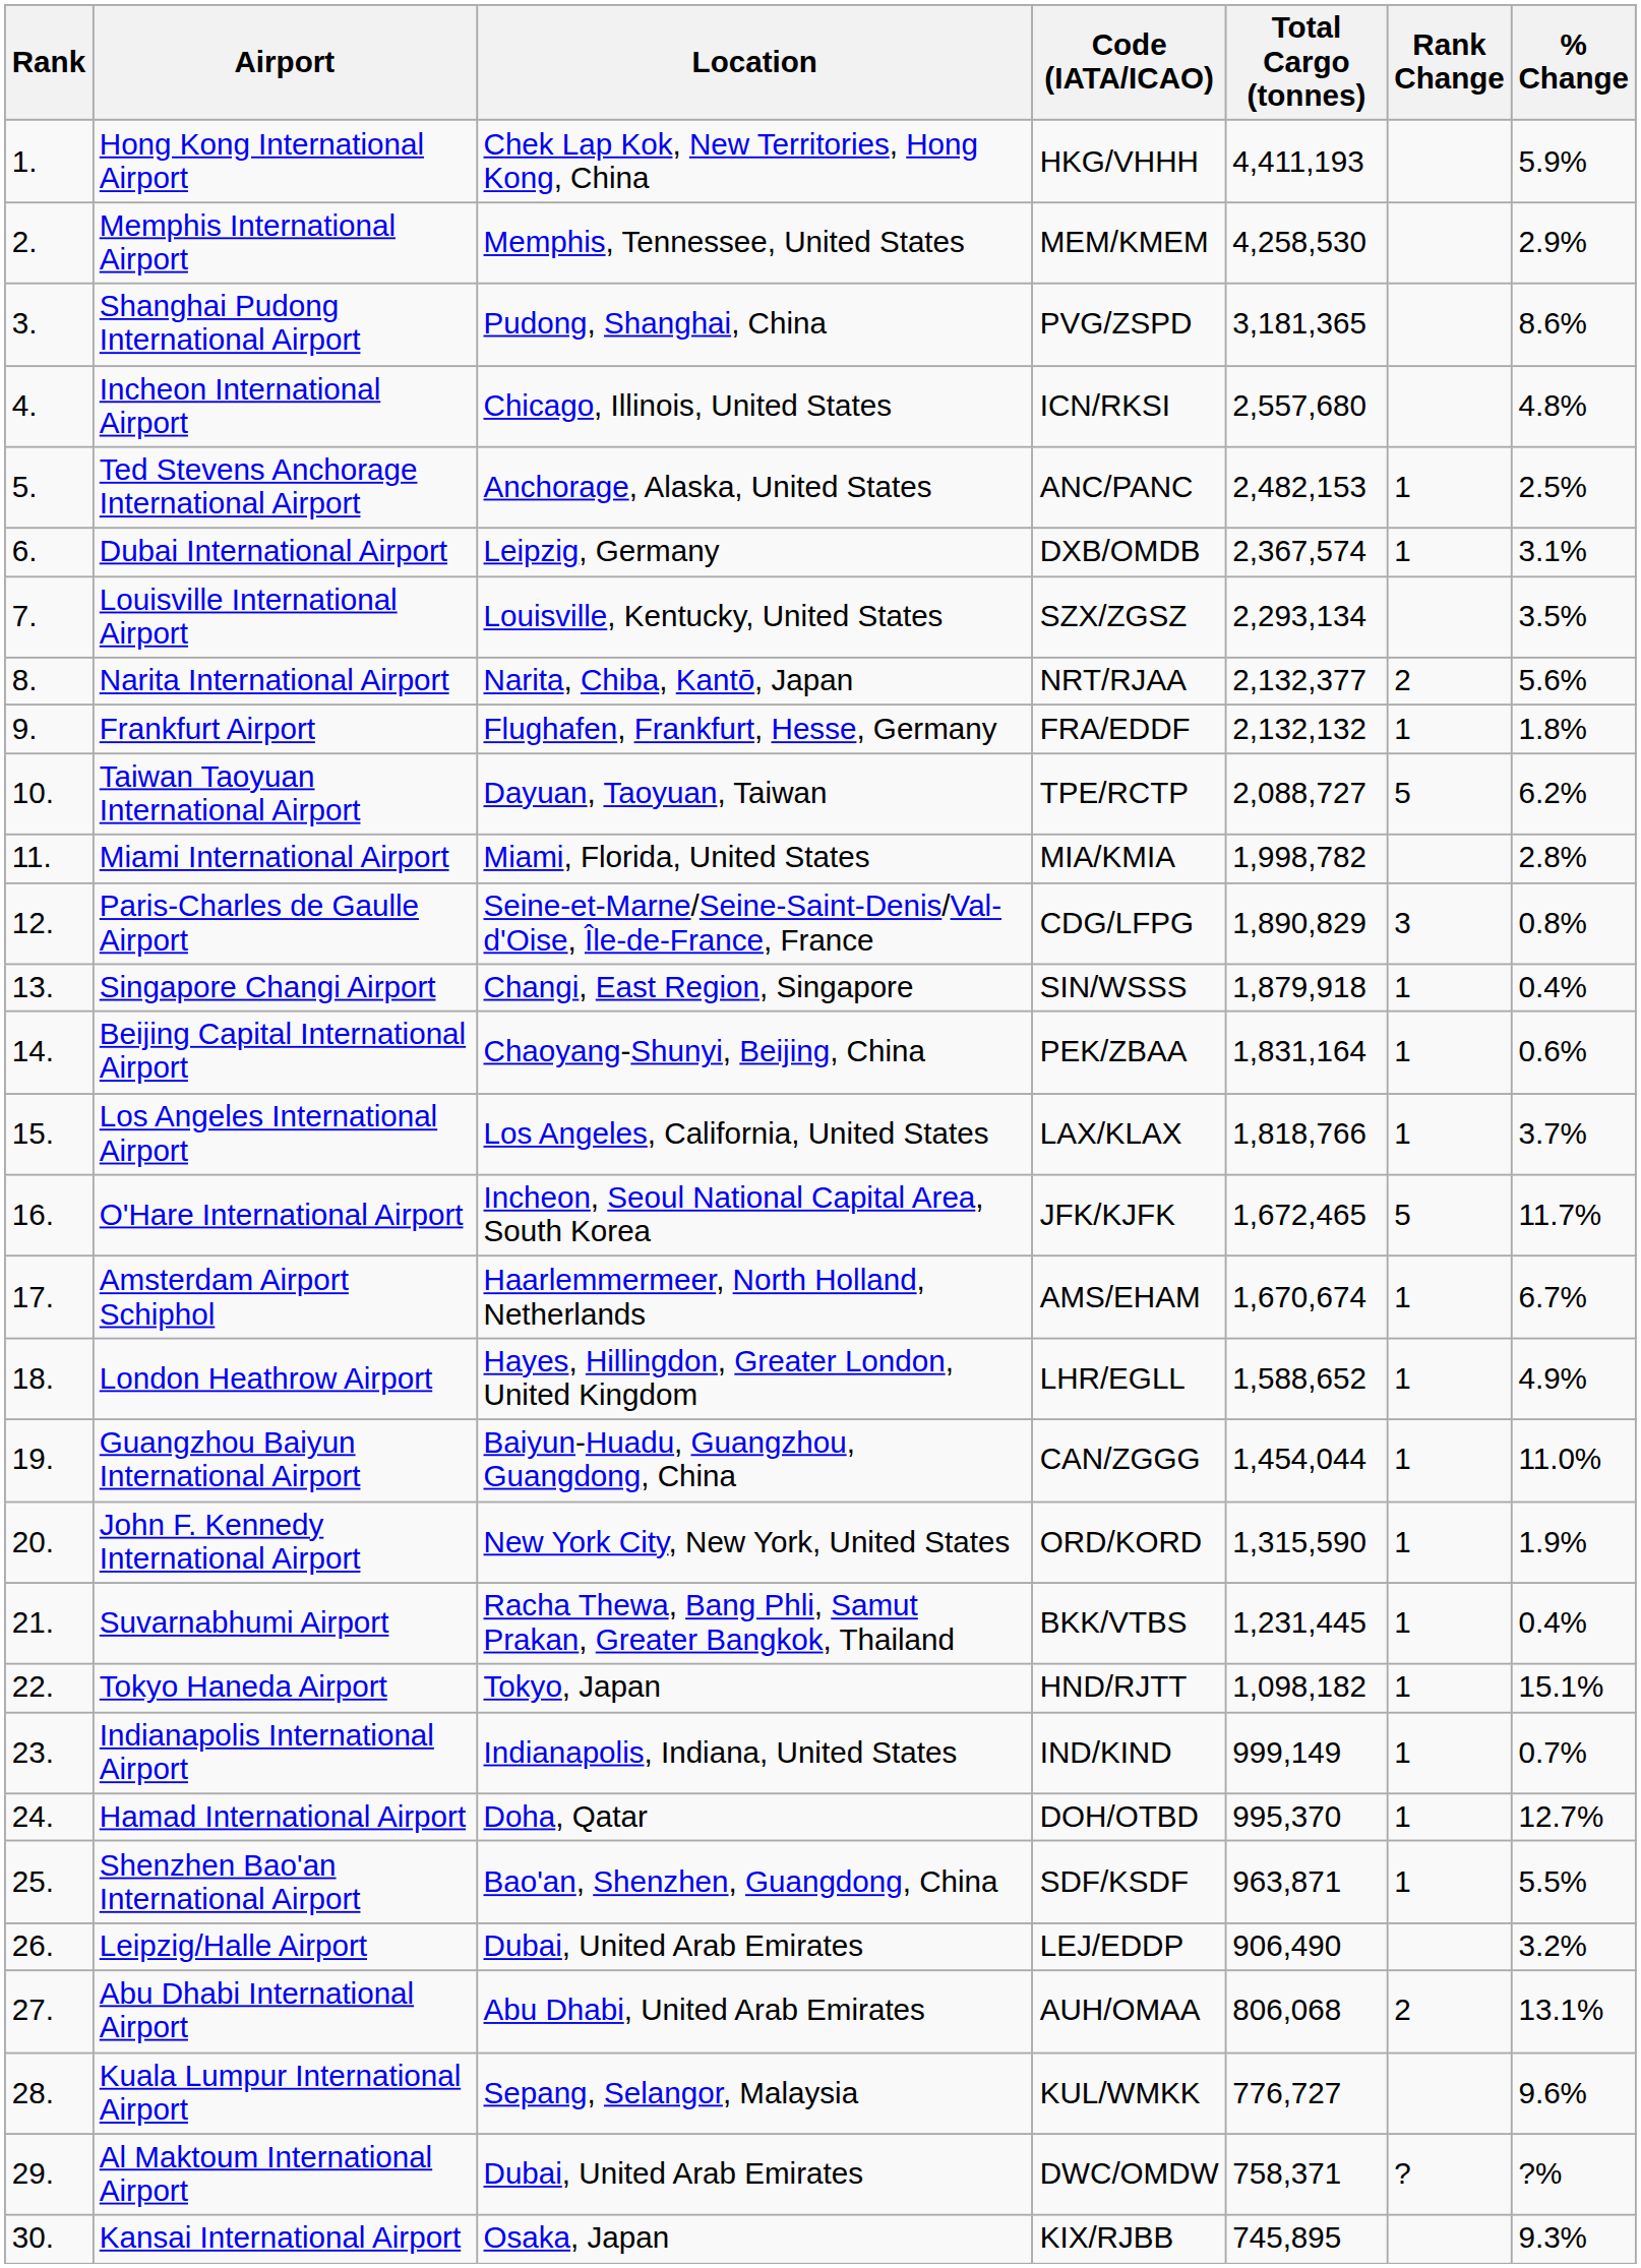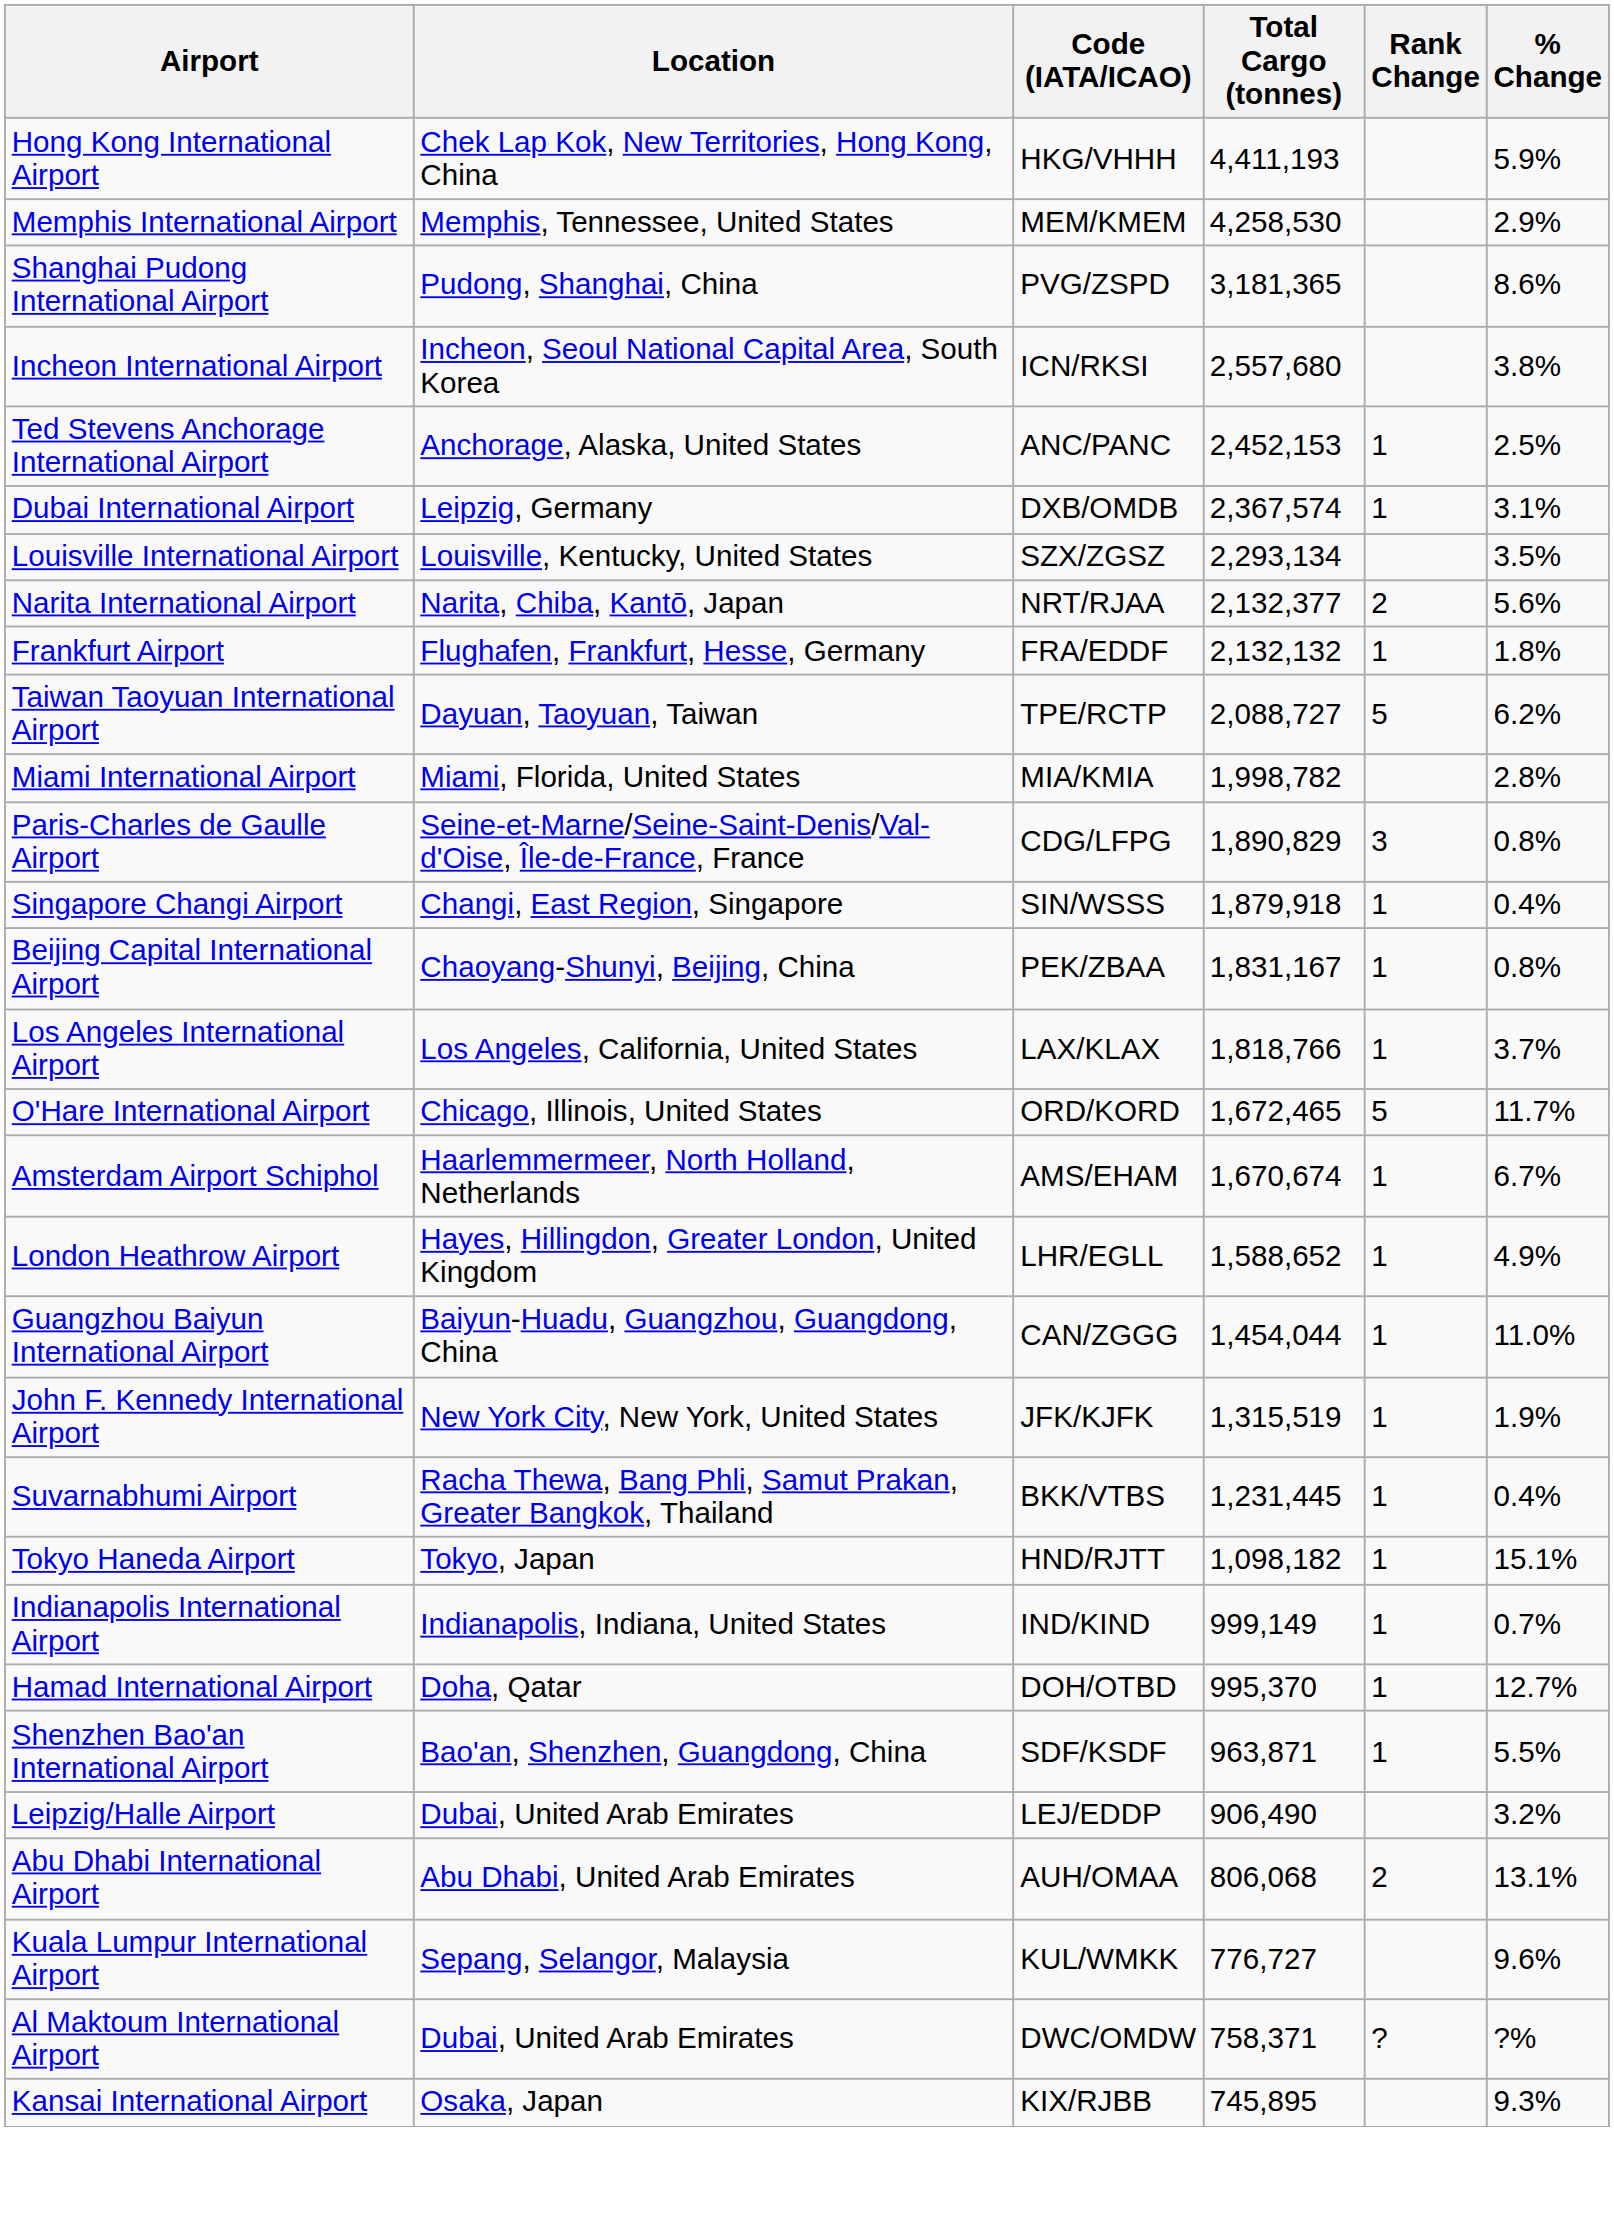 <table class="wikitable sortable">
 <tr style="background:lightgrey;">
-<th>Rank</th>
 <th>Airport</th>
 <th>Location</th>
 <th>Code<br>(IATA/ICAO)</th>
 <th>Total Cargo<br>(tonnes)</th>
 <th>Rank<br>Change</th>
 <th>%<br>Change</th>
 </tr>
 <tr>
-<td>1.</td>
 <td> <a href='#'>Hong Kong International Airport</a></td>
 <td><a href='#'>Chek Lap Kok</a>, <a href='#'>New Territories</a>, <a href='#'>Hong Kong</a>, China</td>
 <td>HKG/VHHH</td>
 <td>4,411,193</td>
 <td></td>
 <td>5.9%</td>
 </tr>
 <tr>
-<td>2.</td>
 <td> <a href='#'>Memphis International Airport</a></td>
 <td><a href='#'>Memphis</a>, Tennessee, United States</td>
 <td>MEM/KMEM</td>
 <td>4,258,530</td>
 <td></td>
 <td>2.9%</td>
 </tr>
 <tr>
-<td>3.</td>
 <td> <a href='#'>Shanghai Pudong International Airport</a></td>
 <td><a href='#'>Pudong</a>, <a href='#'>Shanghai</a>, China</td>
 <td>PVG/ZSPD</td>
 <td>3,181,365</td>
 <td></td>
 <td>8.6%</td>
 </tr>
 <tr>
-<td>4.</td>
 <td> <a href='#'>Incheon International Airport</a></td>
-<td><a href='#'>Chicago</a>, Illinois, United States</td>
+<td><a href='#'>Incheon</a>, <a href='#'>Seoul National Capital Area</a>, South Korea</td>
 <td>ICN/RKSI</td>
 <td>2,557,680</td>
 <td></td>
-<td>4.8%</td>
+<td>3.8%</td>
 </tr>
 <tr>
-<td>5.</td>
 <td> <a href='#'>Ted Stevens Anchorage International Airport</a></td>
 <td><a href='#'>Anchorage</a>, Alaska, United States</td>
 <td>ANC/PANC</td>
-<td>2,482,153</td>
+<td>2,452,153</td>
 <td>1</td>
 <td>2.5%</td>
 </tr>
 <tr>
-<td>6.</td>
 <td> <a href='#'>Dubai International Airport</a></td>
 <td><a href='#'>Leipzig</a>, Germany</td>
 <td>DXB/OMDB</td>
 <td>2,367,574</td>
 <td>1</td>
 <td>3.1%</td>
 </tr>
 <tr>
-<td>7.</td>
 <td> <a href='#'>Louisville International Airport</a></td>
 <td><a href='#'>Louisville</a>, Kentucky, United States</td>
 <td>SZX/ZGSZ</td>
 <td>2,293,134</td>
 <td></td>
 <td>3.5%</td>
 </tr>
 <tr>
-<td>8.</td>
 <td> <a href='#'>Narita International Airport</a></td>
 <td><a href='#'>Narita</a>, <a href='#'>Chiba</a>, <a href='#'>Kantō</a>, Japan</td>
 <td>NRT/RJAA</td>
 <td>2,132,377</td>
 <td>2</td>
 <td>5.6%</td>
 </tr>
 <tr>
-<td>9.</td>
 <td> <a href='#'>Frankfurt Airport</a></td>
 <td><a href='#'>Flughafen</a>, <a href='#'>Frankfurt</a>, <a href='#'>Hesse</a>, Germany</td>
 <td>FRA/EDDF</td>
 <td>2,132,132</td>
 <td>1</td>
 <td>1.8%</td>
 </tr>
 <tr>
-<td>10.</td>
 <td> <a href='#'>Taiwan Taoyuan International Airport</a></td>
 <td><a href='#'>Dayuan</a>, <a href='#'>Taoyuan</a>, Taiwan</td>
 <td>TPE/RCTP</td>
 <td>2,088,727</td>
 <td>5</td>
 <td>6.2%</td>
 </tr>
 <tr>
-<td>11.</td>
 <td> <a href='#'>Miami International Airport</a></td>
 <td><a href='#'>Miami</a>, Florida, United States</td>
 <td>MIA/KMIA</td>
 <td>1,998,782</td>
 <td></td>
 <td>2.8%</td>
 </tr>
 <tr>
-<td>12.</td>
 <td> <a href='#'>Paris-Charles de Gaulle Airport</a></td>
 <td><a href='#'>Seine-et-Marne</a>/<a href='#'>Seine-Saint-Denis</a>/<a href='#'>Val-d'Oise</a>, <a href='#'>Île-de-France</a>, France</td>
 <td>CDG/LFPG</td>
 <td>1,890,829</td>
 <td>3</td>
 <td>0.8%</td>
 </tr>
 <tr>
-<td>13.</td>
 <td> <a href='#'>Singapore Changi Airport</a></td>
 <td><a href='#'>Changi</a>, <a href='#'>East Region</a>, Singapore</td>
 <td>SIN/WSSS</td>
 <td>1,879,918</td>
 <td>1</td>
 <td>0.4%</td>
 </tr>
 <tr>
-<td>14.</td>
 <td> <a href='#'>Beijing Capital International Airport</a></td>
 <td><a href='#'>Chaoyang</a>-<a href='#'>Shunyi</a>, <a href='#'>Beijing</a>, China</td>
 <td>PEK/ZBAA</td>
-<td>1,831,164</td>
+<td>1,831,167</td>
 <td>1</td>
-<td>0.6%</td>
+<td>0.8%</td>
 </tr>
 <tr>
-<td>15.</td>
 <td> <a href='#'>Los Angeles International Airport</a></td>
 <td><a href='#'>Los Angeles</a>, California, United States</td>
 <td>LAX/KLAX</td>
 <td>1,818,766</td>
 <td>1</td>
 <td>3.7%</td>
 </tr>
 <tr>
-<td>16.</td>
 <td> <a href='#'>O'Hare International Airport</a></td>
-<td><a href='#'>Incheon</a>, <a href='#'>Seoul National Capital Area</a>, South Korea</td>
-<td>JFK/KJFK</td>
+<td><a href='#'>Chicago</a>, Illinois, United States</td>
+<td>ORD/KORD</td>
 <td>1,672,465</td>
 <td>5</td>
 <td>11.7%</td>
 </tr>
 <tr>
-<td>17.</td>
 <td> <a href='#'>Amsterdam Airport Schiphol</a></td>
 <td><a href='#'>Haarlemmermeer</a>, <a href='#'>North Holland</a>, Netherlands</td>
 <td>AMS/EHAM</td>
 <td>1,670,674</td>
 <td>1</td>
 <td>6.7%</td>
 </tr>
 <tr>
-<td>18.</td>
 <td> <a href='#'>London Heathrow Airport</a></td>
 <td><a href='#'>Hayes</a>, <a href='#'>Hillingdon</a>, <a href='#'>Greater London</a>, United Kingdom</td>
 <td>LHR/EGLL</td>
 <td>1,588,652</td>
 <td>1</td>
 <td>4.9%</td>
 </tr>
 <tr>
-<td>19.</td>
 <td> <a href='#'>Guangzhou Baiyun International Airport</a></td>
 <td><a href='#'>Baiyun</a>-<a href='#'>Huadu</a>, <a href='#'>Guangzhou</a>, <a href='#'>Guangdong</a>, China</td>
 <td>CAN/ZGGG</td>
 <td>1,454,044</td>
 <td>1</td>
 <td>11.0%</td>
 </tr>
 <tr>
-<td>20.</td>
 <td> <a href='#'>John F. Kennedy International Airport</a></td>
 <td><a href='#'>New York City</a>, New York, United States</td>
-<td>ORD/KORD</td>
-<td>1,315,590</td>
+<td>JFK/KJFK</td>
+<td>1,315,519</td>
 <td>1</td>
 <td>1.9%</td>
 </tr>
 <tr>
-<td>21.</td>
 <td> <a href='#'>Suvarnabhumi Airport</a></td>
 <td><a href='#'>Racha Thewa</a>, <a href='#'>Bang Phli</a>, <a href='#'>Samut Prakan</a>, <a href='#'>Greater Bangkok</a>, Thailand</td>
 <td>BKK/VTBS</td>
 <td>1,231,445</td>
 <td>1</td>
 <td>0.4%</td>
 </tr>
 <tr>
-<td>22.</td>
 <td> <a href='#'>Tokyo Haneda Airport</a></td>
 <td><a href='#'>Tokyo</a>, Japan</td>
 <td>HND/RJTT</td>
 <td>1,098,182</td>
 <td>1</td>
 <td>15.1%</td>
 </tr>
 <tr>
-<td>23.</td>
 <td> <a href='#'>Indianapolis International Airport</a></td>
 <td><a href='#'>Indianapolis</a>, Indiana, United States</td>
 <td>IND/KIND</td>
 <td>999,149</td>
 <td>1</td>
 <td>0.7%</td>
 </tr>
 <tr>
-<td>24.</td>
 <td> <a href='#'>Hamad International Airport</a></td>
 <td><a href='#'>Doha</a>, Qatar</td>
 <td>DOH/OTBD</td>
 <td>995,370</td>
 <td>1</td>
 <td>12.7%</td>
 </tr>
 <tr>
-<td>25.</td>
 <td> <a href='#'>Shenzhen Bao'an International Airport</a></td>
 <td><a href='#'>Bao'an</a>, <a href='#'>Shenzhen</a>, <a href='#'>Guangdong</a>, China</td>
 <td>SDF/KSDF</td>
 <td>963,871</td>
 <td>1</td>
 <td>5.5%</td>
 </tr>
 <tr>
-<td>26.</td>
 <td> <a href='#'>Leipzig/Halle Airport</a></td>
 <td><a href='#'>Dubai</a>, United Arab Emirates</td>
 <td>LEJ/EDDP</td>
 <td>906,490</td>
 <td></td>
 <td>3.2%</td>
 </tr>
 <tr>
-<td>27.</td>
 <td> <a href='#'>Abu Dhabi International Airport</a></td>
 <td><a href='#'>Abu Dhabi</a>, United Arab Emirates</td>
 <td>AUH/OMAA</td>
 <td>806,068</td>
 <td>2</td>
 <td>13.1%</td>
 </tr>
 <tr>
-<td>28.</td>
 <td> <a href='#'>Kuala Lumpur International Airport</a></td>
 <td><a href='#'>Sepang</a>, <a href='#'>Selangor</a>, Malaysia</td>
 <td>KUL/WMKK</td>
 <td>776,727</td>
 <td></td>
 <td>9.6%</td>
 </tr>
 <tr>
-<td>29.</td>
 <td> <a href='#'>Al Maktoum International Airport</a></td>
 <td><a href='#'>Dubai</a>, United Arab Emirates</td>
 <td>DWC/OMDW</td>
 <td>758,371</td>
 <td>?</td>
 <td>?%</td>
 </tr>
 <tr>
-<td>30.</td>
 <td> <a href='#'>Kansai International Airport</a></td>
 <td><a href='#'>Osaka</a>, Japan</td>
 <td>KIX/RJBB</td>
 <td>745,895</td>
 <td></td>
 <td>9.3%</td>
 </tr>
 </table>
